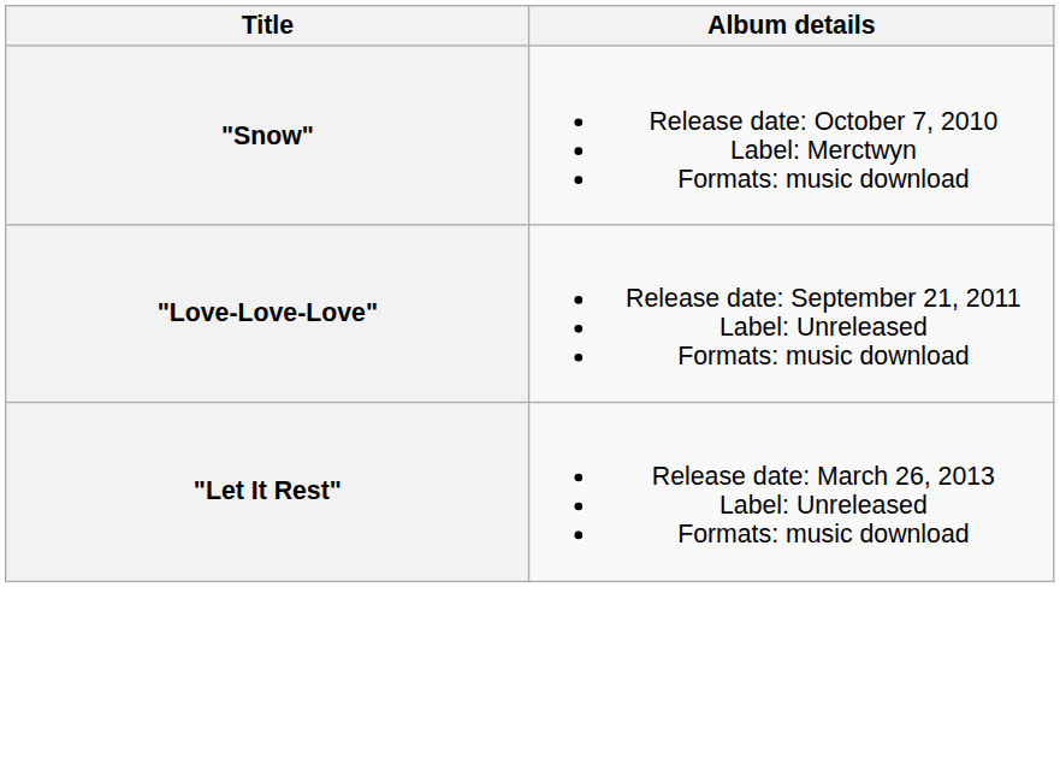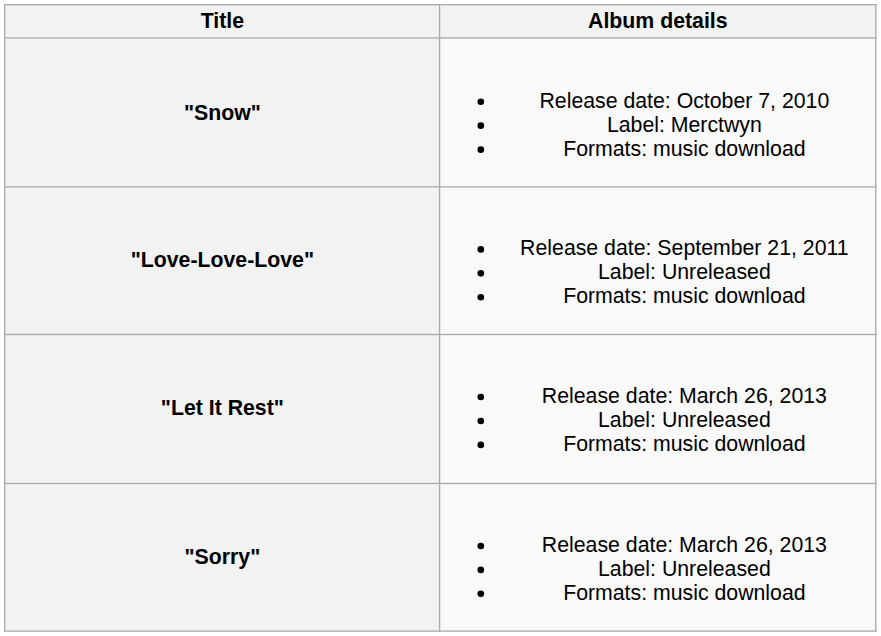 <table class="wikitable plainrowheaders" style="text-align:center;">
 <tr>
 <th style="width:20em;">Title</th>
 <th style="width:20em;">Album details</th>
 </tr>
 <tr>
 <th scope="row">"Snow"</th>
 <td><br><ul><li>Release date: October 7, 2010</li><li>Label: Merctwyn</li><li>Formats: music download</li></ul></td>
 </tr>
 <tr>
 <th scope="row">"Love-Love-Love"</th>
 <td><br><ul><li>Release date: September 21, 2011</li><li>Label: Unreleased</li><li>Formats: music download</li></ul></td>
 </tr>
 <tr>
 <th scope="row">"Let It Rest"</th>
 <td><br><ul><li>Release date: March 26, 2013</li><li>Label: Unreleased</li><li>Formats: music download</li></ul></td>
 </tr>
+<tr>
+<th scope="row">"Sorry"</th>
+<td><br><ul><li>Release date: March 26, 2013</li><li>Label: Unreleased</li><li>Formats: music download</li></ul></td>
+</tr>
 </table>
